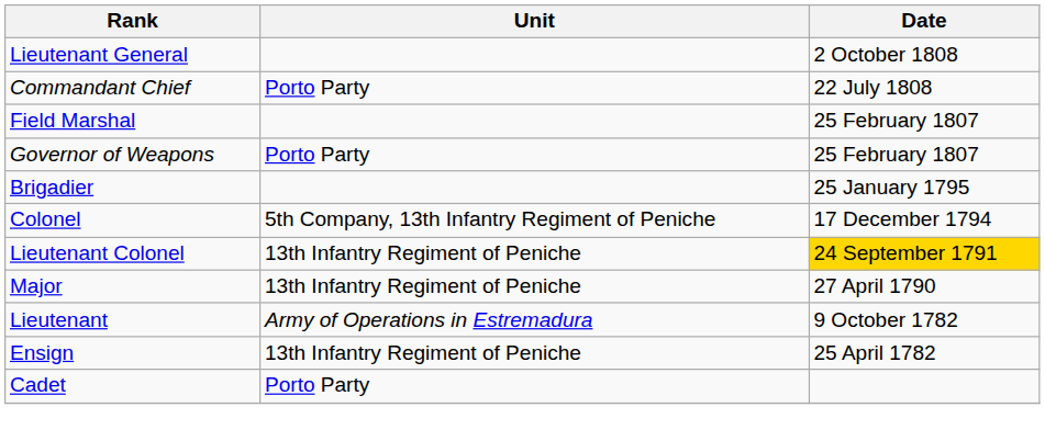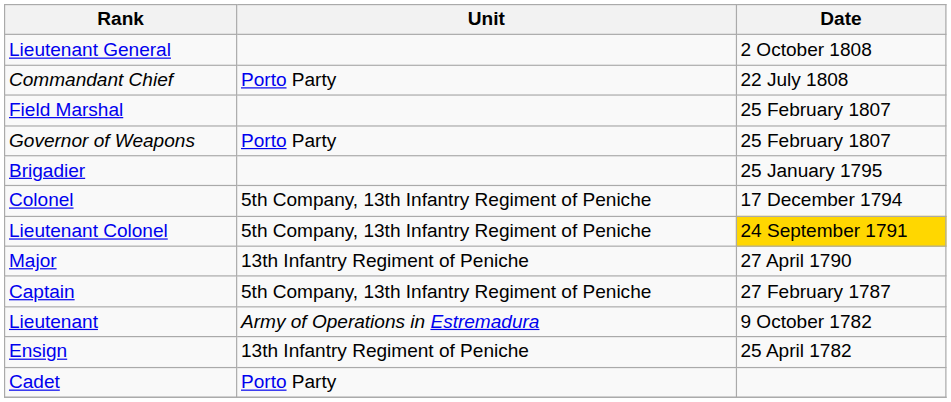 <table class="wikitable" width=50% |>
 <tr>
 <th>Rank</th>
 <th>Unit</th>
 <th>Date</th>
 </tr>
 <tr>
 <td><a href='#'>Lieutenant General</a></td>
 <td></td>
 <td>2 October 1808</td>
 </tr>
 <tr>
 <td><em>Commandant Chief</em></td>
 <td><a href='#'>Porto</a> Party</td>
 <td>22 July 1808</td>
 </tr>
 <tr>
 <td><a href='#'>Field Marshal</a></td>
 <td></td>
 <td>25 February 1807</td>
 </tr>
 <tr>
 <td><em>Governor of Weapons</em></td>
 <td><a href='#'>Porto</a> Party</td>
 <td>25 February 1807</td>
 </tr>
 <tr>
 <td><a href='#'>Brigadier</a></td>
 <td></td>
 <td>25 January 1795</td>
 </tr>
 <tr>
 <td><a href='#'>Colonel</a></td>
 <td>5th Company, 13th Infantry Regiment of Peniche</td>
 <td>17 December 1794</td>
 </tr>
 <tr>
 <td><a href='#'>Lieutenant Colonel</a></td>
-<td>13th Infantry Regiment of Peniche</td>
+<td>5th Company, 13th Infantry Regiment of Peniche</td>
 <td style="background: gold;">24 September 1791</td>
 </tr>
 <tr>
 <td><a href='#'>Major</a></td>
 <td>13th Infantry Regiment of Peniche</td>
 <td>27 April 1790</td>
+</tr>
+<tr>
+<td><a href='#'>Captain</a></td>
+<td>5th Company, 13th Infantry Regiment of Peniche</td>
+<td>27 February 1787</td>
 </tr>
 <tr>
 <td><a href='#'>Lieutenant</a></td>
 <td><em>Army of Operations in <a href='#'>Estremadura</a></em></td>
 <td>9 October 1782</td>
 </tr>
 <tr>
 <td><a href='#'>Ensign</a></td>
 <td>13th Infantry Regiment of Peniche</td>
 <td>25 April 1782</td>
 </tr>
 <tr>
 <td><a href='#'>Cadet</a></td>
 <td><a href='#'>Porto</a> Party</td>
 <td></td>
 </tr>
 <tr>
 </tr>
 </table>
